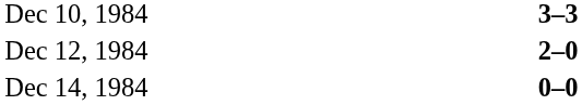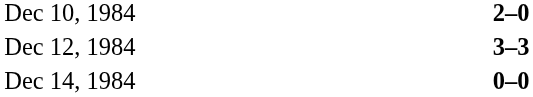 <table width=100% cellspacing=1 style=font-size:90%>
 <tr>
 <th width=120></th>
 <th width=180></th>
 <th width=70></th>
 <th width=180></th>
 <th></th>
 </tr>
 <tr>
 <td align=right>Dec 10, 1984</td>
 <td align=right><strong></strong></td>
-<td align=center><strong>3–3</strong></td>
+<td align=center><strong>2–0</strong></td>
 <td><strong></strong></td>
 </tr>
 <tr>
 <td align=right>Dec 12, 1984</td>
 <td align=right><strong></strong></td>
-<td align=center><strong>2–0</strong></td>
+<td align=center><strong>3–3</strong></td>
 <td><strong></strong></td>
 </tr>
 <tr>
 <td align=right>Dec 14, 1984</td>
 <td align=right><strong></strong></td>
 <td align=center><strong>0–0</strong></td>
 <td><strong></strong></td>
 </tr>
 </table>
